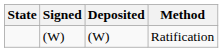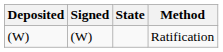 <table class="wikitable">
 <tr>
+<th>Deposited</th>
+<th>Signed</th>
 <th>State</th>
-<th>Signed</th>
-<th>Deposited</th>
 <th>Method</th>
 </tr>
 <tr>
-<td></td>
 <td> (W)</td>
 <td> (W)</td>
+<td></td>
 <td>Ratification</td>
 </tr>
 </table>
